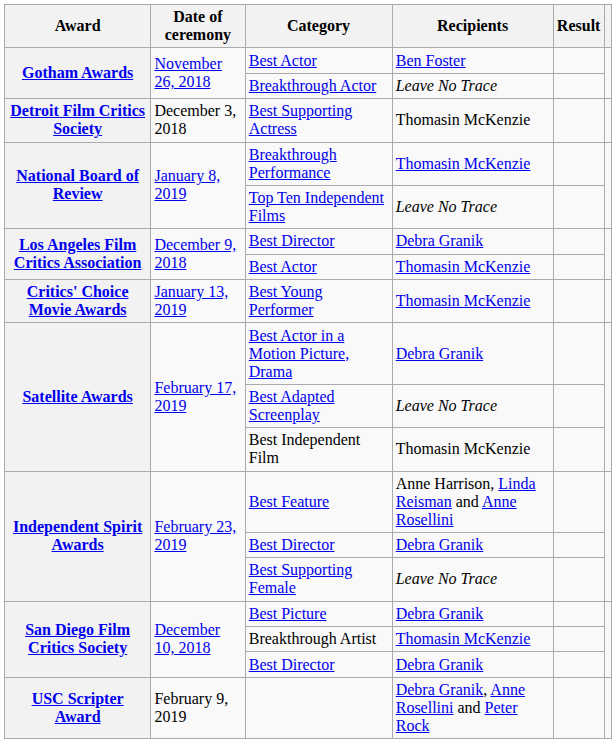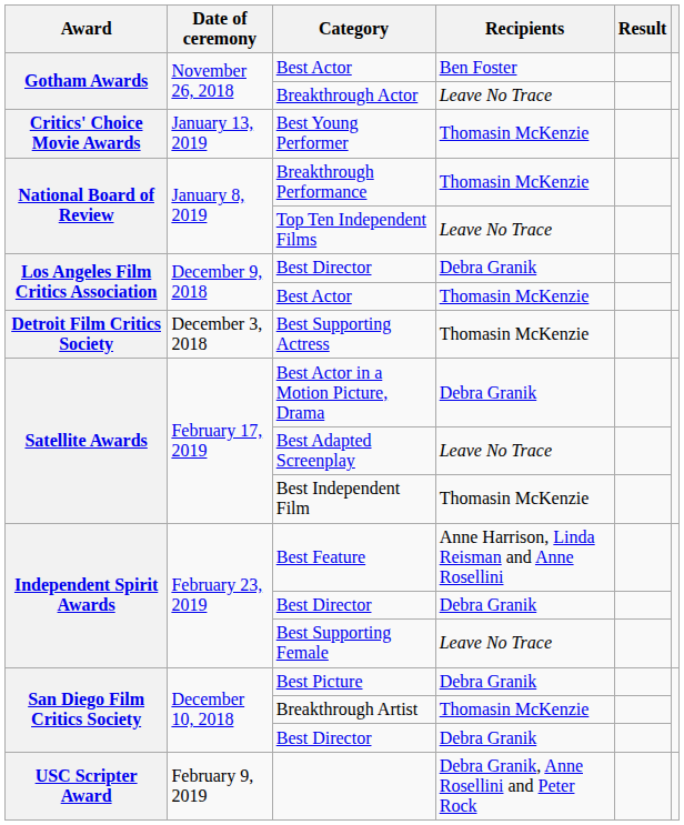 <table class="wikitable plainrowheaders sortable">
 <tr>
 <th scope="col">Award</th>
 <th scope="col">Date of ceremony</th>
 <th scope="col">Category</th>
 <th scope="col">Recipients</th>
 <th scope="col">Result</th>
 <th scope="col" class="unsortable"></th>
 </tr>
 <tr>
 <th scope="row" rowspan="2"><a href='#'>Gotham Awards</a></th>
 <td rowspan="2"><a href='#'>November 26, 2018</a></td>
 <td><a href='#'>Best Actor</a></td>
 <td><a href='#'>Ben Foster</a></td>
 <td></td>
 <td rowspan="2" style="text-align:center;"></td>
 </tr>
 <tr>
 <td><a href='#'>Breakthrough Actor</a></td>
 <td><em>Leave No Trace</em></td>
 <td></td>
 </tr>
 <tr>
-<th scope="row"><a href='#'>Detroit Film Critics Society</a></th>
-<td>December 3, 2018</td>
-<td><a href='#'>Best Supporting Actress</a></td>
-<td>Thomasin McKenzie</td>
+<th scope="row"><a href='#'>Critics' Choice Movie Awards</a></th>
+<td><a href='#'>January 13, 2019</a></td>
+<td><a href='#'>Best Young Performer</a></td>
+<td><a href='#'>Thomasin McKenzie</a></td>
 <td></td>
 <td style="text-align:center;"></td>
 </tr>
 <tr>
 <th scope="row" rowspan="2"><a href='#'>National Board of Review</a></th>
 <td rowspan="2"><a href='#'>January 8, 2019</a></td>
 <td><a href='#'>Breakthrough Performance</a></td>
 <td><a href='#'>Thomasin McKenzie</a></td>
 <td></td>
 <td rowspan="2" style="text-align:center;"></td>
 </tr>
 <tr>
 <td><a href='#'>Top Ten Independent Films</a></td>
 <td><em>Leave No Trace</em></td>
 <td></td>
 </tr>
 <tr>
 <th scope="row" rowspan="2"><a href='#'>Los Angeles Film Critics Association</a></th>
 <td rowspan="2"><a href='#'>December 9, 2018</a></td>
 <td><a href='#'>Best Director</a></td>
 <td><a href='#'>Debra Granik</a></td>
 <td></td>
 <td rowspan="2" style="text-align:center;"></td>
 </tr>
 <tr>
 <td><a href='#'>Best Actor</a></td>
 <td><a href='#'>Thomasin McKenzie</a></td>
 <td></td>
 </tr>
 <tr>
-<th scope="row"><a href='#'>Critics' Choice Movie Awards</a></th>
-<td><a href='#'>January 13, 2019</a></td>
-<td><a href='#'>Best Young Performer</a></td>
-<td><a href='#'>Thomasin McKenzie</a></td>
+<th scope="row"><a href='#'>Detroit Film Critics Society</a></th>
+<td>December 3, 2018</td>
+<td><a href='#'>Best Supporting Actress</a></td>
+<td>Thomasin McKenzie</td>
 <td></td>
 <td style="text-align:center;"></td>
 </tr>
 <tr>
 <th scope="row" rowspan=3><a href='#'>Satellite Awards</a></th>
 <td rowspan=3><a href='#'>February 17, 2019</a></td>
 <td><a href='#'>Best Actor in a Motion Picture, Drama</a></td>
 <td><a href='#'>Debra Granik</a></td>
 <td></td>
 <td rowspan=3 style="text-align:center;"></td>
 </tr>
 <tr>
 <td><a href='#'>Best Adapted Screenplay</a></td>
 <td><em>Leave No Trace</em></td>
 <td></td>
 </tr>
 <tr>
 <td>Best Independent Film</td>
 <td>Thomasin McKenzie</td>
 <td></td>
 </tr>
 <tr>
 <th scope="row" rowspan="3"><a href='#'>Independent Spirit Awards</a></th>
 <td rowspan="3"><a href='#'>February 23, 2019</a></td>
 <td><a href='#'>Best Feature</a></td>
 <td>Anne Harrison, <a href='#'>Linda Reisman</a> and <a href='#'>Anne Rosellini</a></td>
 <td></td>
 <td rowspan="3" style="text-align:center;"></td>
 </tr>
 <tr>
 <td><a href='#'>Best Director</a></td>
 <td><a href='#'>Debra Granik</a></td>
 <td></td>
 </tr>
 <tr>
 <td><a href='#'>Best Supporting Female</a></td>
 <td><em>Leave No Trace</em></td>
 <td></td>
 </tr>
 <tr>
 <th rowspan="3" scope="row"><a href='#'>San Diego Film Critics Society</a></th>
 <td rowspan="3"><a href='#'>December 10, 2018</a></td>
 <td><a href='#'>Best Picture</a></td>
 <td><a href='#'>Debra Granik</a></td>
 <td></td>
 <td rowspan=3 style="text-align:center;"></td>
 </tr>
 <tr>
 <td>Breakthrough Artist</td>
 <td><a href='#'>Thomasin McKenzie</a></td>
 <td></td>
 </tr>
 <tr>
 <td><a href='#'>Best Director</a></td>
 <td><a href='#'>Debra Granik</a></td>
 <td></td>
 </tr>
 <tr>
 <th scope="row"><a href='#'>USC Scripter Award</a></th>
 <td>February 9, 2019</td>
 <td></td>
 <td><a href='#'>Debra Granik</a>, <a href='#'>Anne Rosellini</a> and <a href='#'>Peter Rock</a></td>
 <td></td>
 <td style="text-align:center;"></td>
 </tr>
 <tr>
 </tr>
 </table>
